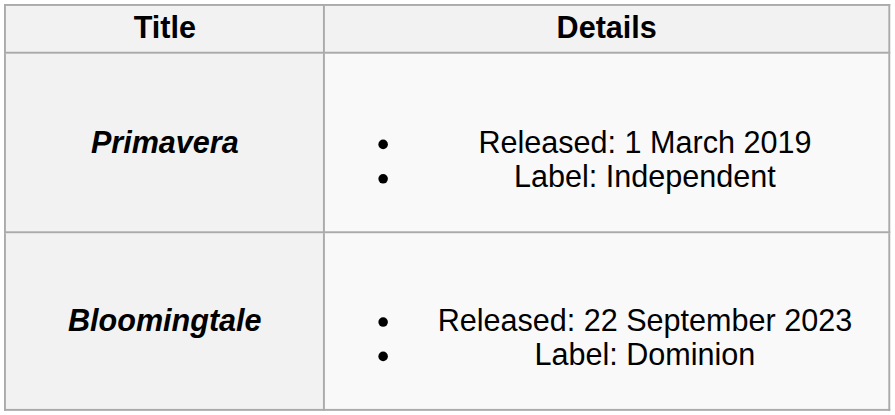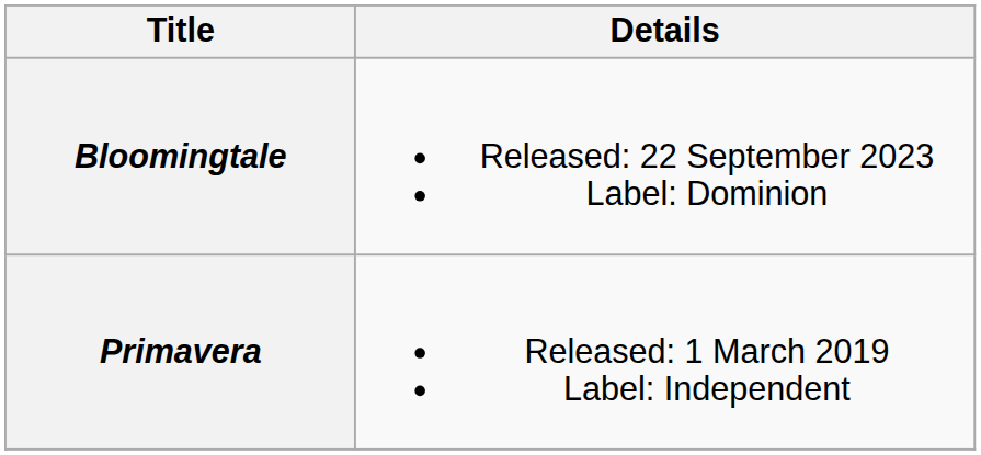 <table class="wikitable plainrowheaders" style="text-align:center;">
 <tr>
 <th scope="col" style="width:10em;">Title</th>
 <th scope="col" style="width:18em;">Details</th>
 </tr>
 <tr>
+<th scope="row"><em>Bloomingtale</em></th>
+<td><br><ul><li>Released: 22 September 2023</li><li>Label: Dominion</li></ul></td>
+</tr>
+<tr>
 <th scope="row"><em>Primavera</em></th>
 <td><br><ul><li>Released: 1 March 2019</li><li>Label: Independent</li></ul></td>
 </tr>
-<tr>
-<th scope="row"><em>Bloomingtale</em></th>
-<td><br><ul><li>Released: 22 September 2023</li><li>Label: Dominion</li></ul></td>
-</tr>
 </table>
